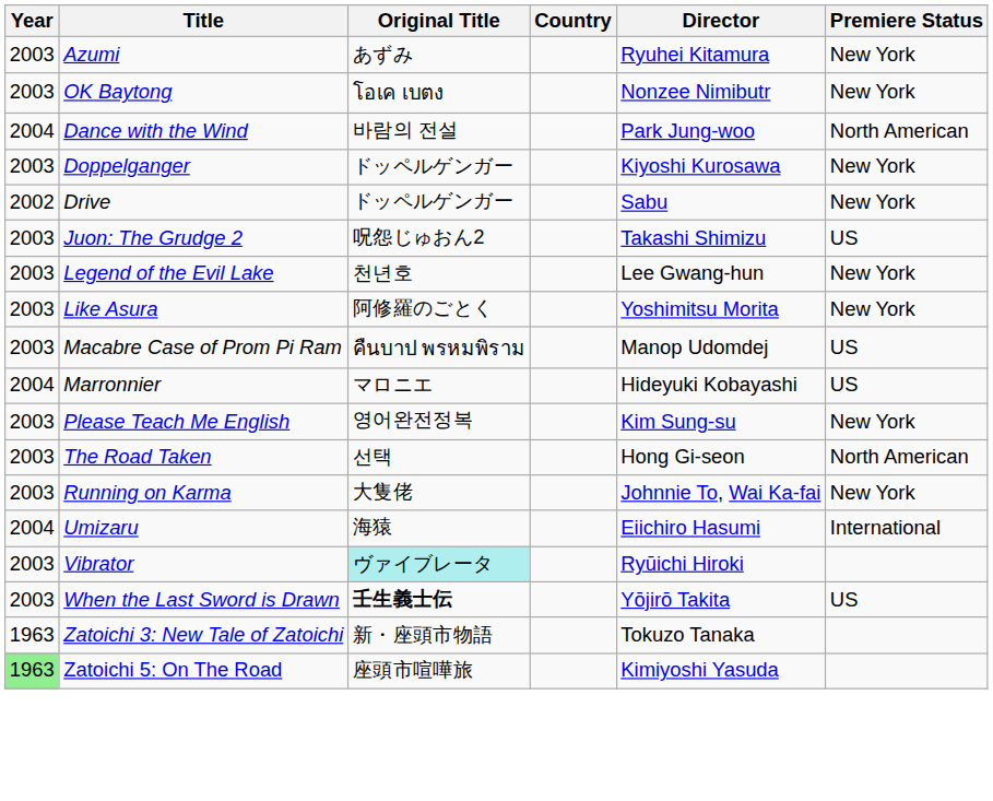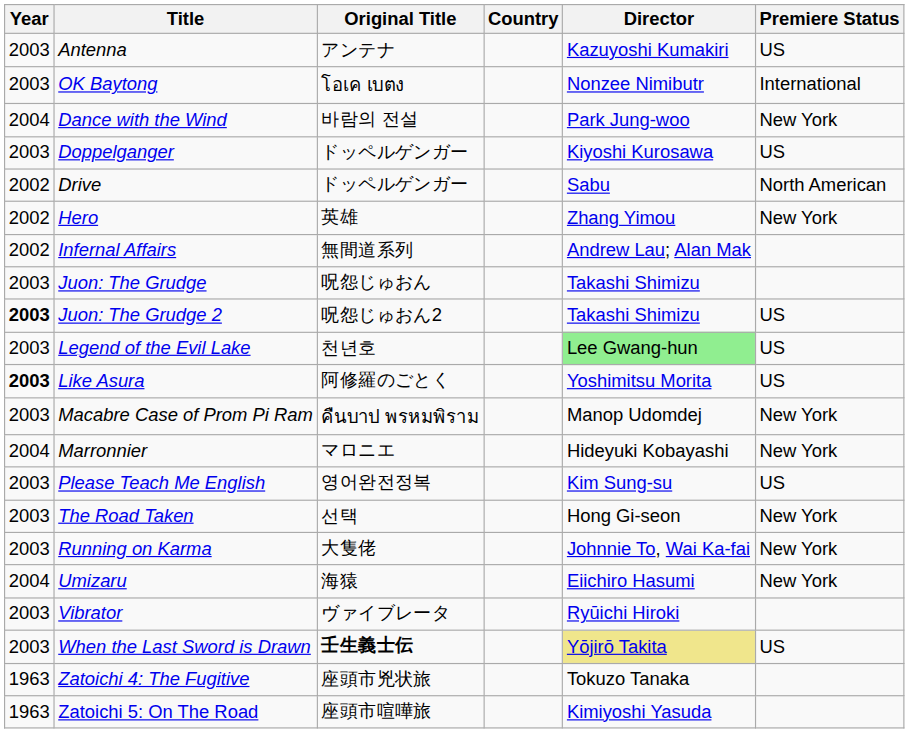 <table class="wikitable">
 <tr>
 <th>Year</th>
 <th>Title</th>
 <th>Original Title</th>
 <th>Country</th>
 <th>Director</th>
 <th>Premiere Status</th>
 </tr>
 <tr>
 <td>2003</td>
-<td><a href='#'><em>Azumi</em></a></td>
-<td>あずみ</td>
+<td><em>Antenna</em></td>
+<td>アンテナ</td>
 <td></td>
-<td><a href='#'>Ryuhei Kitamura</a></td>
-<td>New York</td>
+<td><a href='#'>Kazuyoshi Kumakiri</a></td>
+<td>US</td>
 </tr>
 <tr>
 <td>2003</td>
 <td Baytong><em><a href='#'>OK Baytong</a></em></td>
 <td>โอเค เบตง</td>
 <td></td>
 <td><a href='#'>Nonzee Nimibutr</a></td>
-<td>New York</td>
+<td>International</td>
 </tr>
 <tr>
 <td>2004</td>
 <td><em><a href='#'>Dance with the Wind</a></em></td>
 <td>바람의 전설</td>
 <td></td>
 <td><a href='#'>Park Jung-woo</a></td>
-<td>North American</td>
+<td>New York</td>
 </tr>
 <tr>
 <td>2003</td>
 <td><a href='#'><em>Doppelganger</em></a></td>
 <td>ドッペルゲンガー</td>
 <td></td>
 <td><a href='#'>Kiyoshi Kurosawa</a></td>
-<td>New York</td>
+<td>US</td>
 </tr>
 <tr>
 <td>2002</td>
 <td><em>Drive</em></td>
 <td>ドッペルゲンガー</td>
 <td></td>
 <td><a href='#'>Sabu</a></td>
+<td>North American</td>
+</tr>
+<tr>
+<td>2002</td>
+<td><a href='#'><em>Hero</em></a></td>
+<td>英雄</td>
+<td></td>
+<td><a href='#'>Zhang Yimou</a></td>
 <td>New York</td>
 </tr>
 <tr>
+<td>2002</td>
+<td><em><a href='#'>Infernal Affairs</a></em></td>
+<td>無間道系列</td>
+<td></td>
+<td><a href='#'>Andrew Lau</a>; <a href='#'>Alan Mak</a></td>
+<td></td>
+</tr>
+<tr>
 <td>2003</td>
+<td Juon: The Grudge><a href='#'><em>Juon: The Grudge</em></a></td>
+<td>呪怨じゅおん</td>
+<td></td>
+<td><a href='#'>Takashi Shimizu</a></td>
+<td></td>
+</tr>
+<tr>
+<td><strong>2003</strong></td>
 <td Juon: The Grudge 2><a href='#'><em>Juon: The Grudge 2</em></a></td>
 <td>呪怨じゅおん2</td>
 <td></td>
 <td><a href='#'>Takashi Shimizu</a></td>
 <td>US</td>
 </tr>
 <tr>
 <td>2003</td>
 <td><em><a href='#'>Legend of the Evil Lake</a></em></td>
 <td>천년호</td>
 <td></td>
-<td>Lee Gwang-hun</td>
-<td>New York</td>
+<td style="background: lightgreen;">Lee Gwang-hun</td>
+<td>US</td>
 </tr>
 <tr>
-<td>2003</td>
+<td><strong>2003</strong></td>
 <td><em><a href='#'>Like Asura</a></em></td>
 <td>阿修羅のごとく</td>
 <td></td>
 <td><a href='#'>Yoshimitsu Morita</a></td>
-<td>New York</td>
+<td>US</td>
 </tr>
 <tr>
 <td>2003</td>
 <td Macabre Case of Prom Pi Ram><em>Macabre Case of Prom Pi Ram</em></td>
 <td>คืนบาป พรหมพิราม</td>
 <td></td>
 <td>Manop Udomdej</td>
-<td>US</td>
+<td>New York</td>
 </tr>
 <tr>
 <td>2004</td>
 <td Marronnier><em>Marronnier</em></td>
 <td>マロニエ</td>
 <td></td>
 <td>Hideyuki Kobayashi</td>
-<td>US</td>
+<td>New York</td>
 </tr>
 <tr>
 <td>2003</td>
 <td><em><a href='#'>Please Teach Me English</a></em></td>
 <td>영어완전정복</td>
 <td></td>
 <td><a href='#'>Kim Sung-su</a></td>
-<td>New York</td>
+<td>US</td>
 </tr>
 <tr>
 <td>2003</td>
 <td><em><a href='#'>The Road Taken</a></em></td>
 <td>선택</td>
 <td></td>
 <td>Hong Gi-seon</td>
-<td>North American</td>
+<td>New York</td>
 </tr>
 <tr>
 <td>2003</td>
 <td><em><a href='#'>Running on Karma</a></em></td>
 <td>大隻佬</td>
 <td></td>
 <td><a href='#'>Johnnie To</a>, <a href='#'>Wai Ka-fai</a></td>
 <td>New York</td>
 </tr>
 <tr>
 <td>2004</td>
 <td><a href='#'><em>Umizaru</em></a></td>
 <td>海猿</td>
 <td></td>
 <td><a href='#'>Eiichiro Hasumi</a></td>
-<td>International</td>
+<td>New York</td>
 </tr>
 <tr>
 <td>2003</td>
 <td><a href='#'><em>Vibrator</em></a></td>
-<td style="background: paleturquoise;">ヴァイブレータ</td>
+<td>ヴァイブレータ</td>
 <td></td>
 <td><a href='#'>Ryūichi Hiroki</a></td>
 <td></td>
 </tr>
 <tr>
 <td>2003</td>
 <td><em><a href='#'>When the Last Sword is Drawn</a></em></td>
 <td><strong>壬生義士伝</strong></td>
 <td></td>
-<td><a href='#'>Yōjirō Takita</a></td>
+<td style="background: khaki;"><a href='#'>Yōjirō Takita</a></td>
 <td>US</td>
 </tr>
 <tr>
 <td>1963</td>
-<td Zatoichi 3: New Tale of Zatoichi><a href='#'><em>Zatoichi 3: New Tale of Zatoichi</em></a></td>
-<td>新・座頭市物語</td>
+<td Zatoichi 4: The Fugitive><a href='#'><em>Zatoichi 4: The Fugitive</em></a></td>
+<td>座頭市兇状旅</td>
 <td></td>
 <td>Tokuzo Tanaka</td>
 <td></td>
 </tr>
 <tr>
-<td style="background: lightgreen;">1963</td>
+<td>1963</td>
 <td Zatoichi 5: On the Road><a href='#'>Zatoichi 5: On The Road</a></td>
 <td>座頭市喧嘩旅</td>
 <td></td>
 <td><a href='#'>Kimiyoshi Yasuda</a></td>
 <td></td>
 </tr>
 </table>
